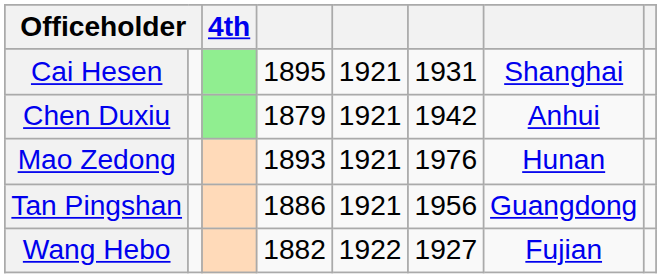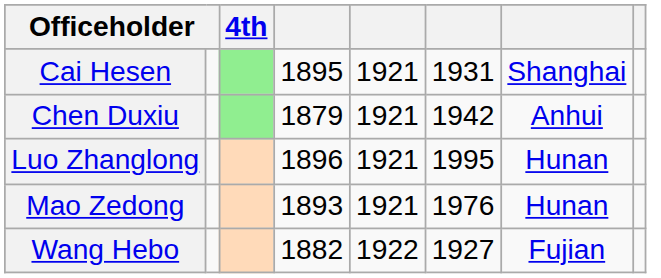 <table class="wikitable sortable" style=text-align:center>
 <tr>
 <th scope=col colspan="2">Officeholder</th>
 <th scope=col><a href='#'>4th</a></th>
 <th scope=col></th>
 <th scope=col></th>
 <th scope=col></th>
 <th scope=col></th>
 <th scope=col class="unsortable"></th>
 </tr>
 <tr>
 <th align="center" scope="row" style="font-weight:normal;"><a href='#'>Cai Hesen</a></th>
 <td></td>
 <td bgcolor = LightGreen></td>
 <td>1895</td>
 <td>1921</td>
 <td>1931</td>
 <td><a href='#'>Shanghai</a></td>
 <td></td>
 </tr>
 <tr>
 <th align="center" scope="row" style="font-weight:normal;"><a href='#'>Chen Duxiu</a></th>
 <td></td>
 <td bgcolor = LightGreen></td>
 <td>1879</td>
 <td>1921</td>
 <td>1942</td>
 <td><a href='#'>Anhui</a></td>
 <td></td>
 </tr>
 <tr>
+<th align="center" scope="row" style="font-weight:normal;"><a href='#'>Luo Zhanglong</a></th>
+<td></td>
+<td bgcolor = PeachPuff></td>
+<td>1896</td>
+<td>1921</td>
+<td>1995</td>
+<td><a href='#'>Hunan</a></td>
+<td></td>
+</tr>
+<tr>
 <th align="center" scope="row" style="font-weight:normal;"><a href='#'>Mao Zedong</a></th>
 <td></td>
 <td bgcolor = PeachPuff></td>
 <td>1893</td>
 <td>1921</td>
 <td>1976</td>
 <td><a href='#'>Hunan</a></td>
-<td></td>
-</tr>
-<tr>
-<th align="center" scope="row" style="font-weight:normal;"><a href='#'>Tan Pingshan</a></th>
-<td></td>
-<td bgcolor = PeachPuff></td>
-<td>1886</td>
-<td>1921</td>
-<td>1956</td>
-<td><a href='#'>Guangdong</a></td>
 <td></td>
 </tr>
 <tr>
 <th align="center" scope="row" style="font-weight:normal;"><a href='#'>Wang Hebo</a></th>
 <td></td>
 <td bgcolor = PeachPuff></td>
 <td>1882</td>
 <td>1922</td>
 <td>1927</td>
 <td><a href='#'>Fujian</a></td>
 <td></td>
 </tr>
 </table>
